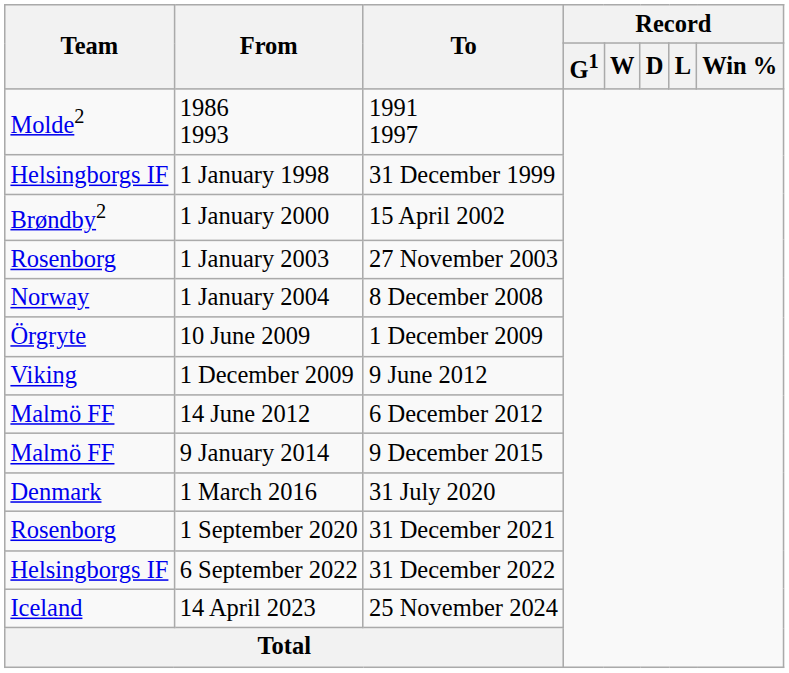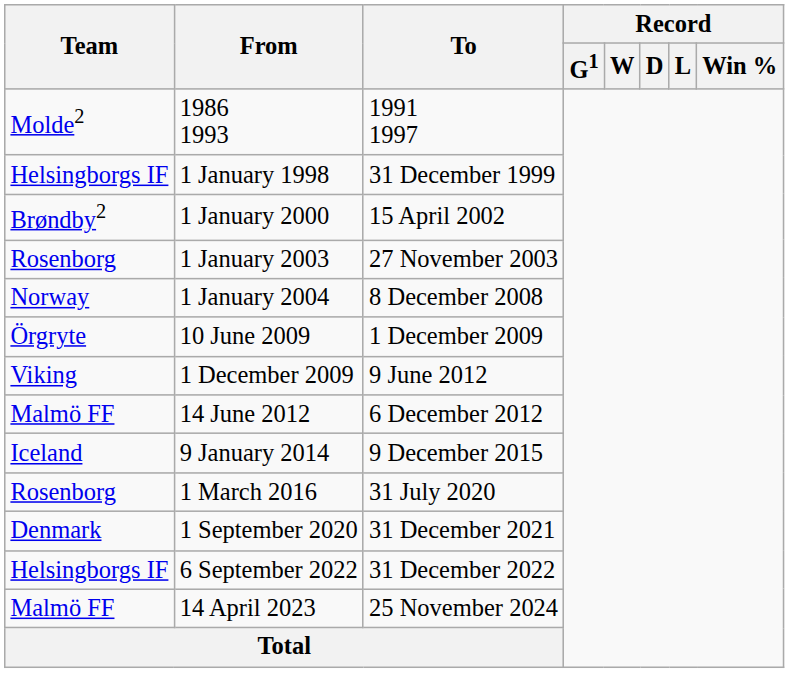 <table class="wikitable" style="text-align: center">
 <tr>
 <th rowspan=2>Team</th>
 <th rowspan=2>From</th>
 <th rowspan=2>To</th>
 <th colspan=5>Record</th>
 </tr>
 <tr>
 <th>G<sup>1</sup></th>
 <th>W</th>
 <th>D</th>
 <th>L</th>
 <th>Win %</th>
 </tr>
 <tr>
 <td align=left><a href='#'>Molde</a><sup>2</sup></td>
 <td align=left>1986<br>1993</td>
 <td align=left>1991<br>1997<br></td>
 </tr>
 <tr>
 <td align=left><a href='#'>Helsingborgs IF</a></td>
 <td align=left>1 January 1998</td>
 <td align=left>31 December 1999<br></td>
 </tr>
 <tr>
 <td align=left><a href='#'>Brøndby</a><sup>2</sup></td>
 <td align=left>1 January 2000</td>
 <td align=left>15 April 2002<br></td>
 </tr>
 <tr>
 <td align=left><a href='#'>Rosenborg</a></td>
 <td align=left>1 January 2003</td>
 <td align=left>27 November 2003<br></td>
 </tr>
 <tr>
 <td align=left><a href='#'>Norway</a></td>
 <td align=left>1 January 2004</td>
 <td align=left>8 December 2008<br></td>
 </tr>
 <tr>
 <td align=left><a href='#'>Örgryte</a></td>
 <td align=left>10 June 2009</td>
 <td align=left>1 December 2009<br></td>
 </tr>
 <tr>
 <td align=left><a href='#'>Viking</a></td>
 <td align=left>1 December 2009</td>
 <td align=left>9 June 2012<br></td>
 </tr>
 <tr>
 <td align=left><a href='#'>Malmö FF</a></td>
 <td align=left>14 June 2012</td>
 <td align=left>6 December 2012<br></td>
 </tr>
 <tr>
-<td align=left><a href='#'>Malmö FF</a></td>
+<td align=left><a href='#'>Iceland</a></td>
 <td align=left>9 January 2014</td>
 <td align=left>9 December 2015<br></td>
 </tr>
 <tr>
-<td align=left><a href='#'>Denmark</a></td>
+<td align=left><a href='#'>Rosenborg</a></td>
 <td align=left>1 March 2016</td>
 <td align=left>31 July 2020<br></td>
 </tr>
 <tr>
-<td align=left><a href='#'>Rosenborg</a></td>
+<td align=left><a href='#'>Denmark</a></td>
 <td align=left>1 September 2020</td>
 <td align=left>31 December 2021<br></td>
 </tr>
 <tr>
 <td align=left><a href='#'>Helsingborgs IF</a></td>
 <td align=left>6 September 2022</td>
 <td align=left>31 December 2022<br></td>
 </tr>
 <tr>
-<td align=left><a href='#'>Iceland</a></td>
+<td align=left><a href='#'>Malmö FF</a></td>
 <td align=left>14 April 2023</td>
 <td align=left>25 November 2024<br></td>
 </tr>
 <tr>
 <th colspan=3>Total<br></th>
 </tr>
 </table>
